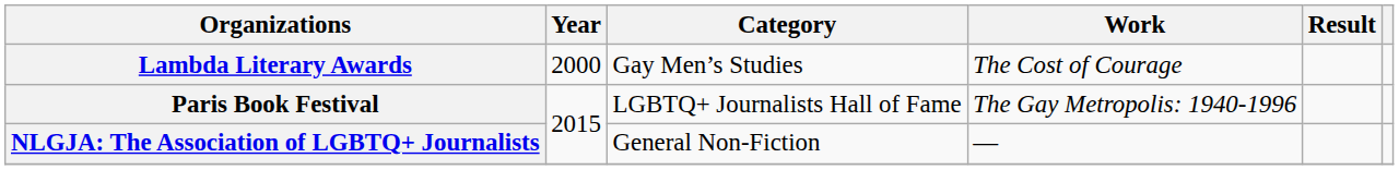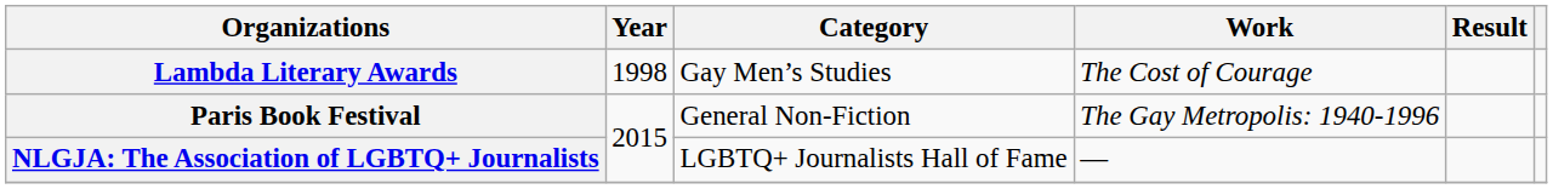 <table class= "wikitable plainrowheaders sortable">
 <tr>
 <th scope="col">Organizations</th>
 <th scope="col">Year</th>
 <th scope="col">Category</th>
 <th scope="col">Work</th>
 <th scope="col">Result</th>
 <th scope="col" class="unsortable"></th>
 </tr>
 <tr>
 <th scope="row"><a href='#'>Lambda Literary Awards</a></th>
-<td style="text-align: center;">2000</td>
+<td style="text-align: center;">1998</td>
 <td>Gay Men’s Studies</td>
 <td><em>The Cost of Courage</em></td>
 <td></td>
 <td style="text-align:center;"></td>
 </tr>
 <tr>
 <th scope="row">Paris Book Festival</th>
 <td style="text-align: center;" rowspan="2">2015</td>
-<td>LGBTQ+ Journalists Hall of Fame</td>
+<td>General Non-Fiction</td>
 <td><em>The Gay Metropolis: 1940-1996</em></td>
 <td></td>
 <td style="text-align:center;"></td>
 </tr>
 <tr>
 <th scope="row"><a href='#'>NLGJA: The Association of LGBTQ+ Journalists</a></th>
-<td>General Non-Fiction</td>
+<td>LGBTQ+ Journalists Hall of Fame</td>
 <td>—</td>
 <td></td>
 <td style="text-align:center;"></td>
 </tr>
 <tr>
 </tr>
 </table>
